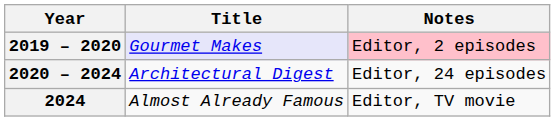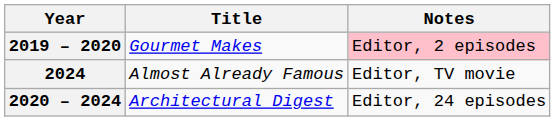 <table class="wikitable sortable">
 <tr>
 <th>Year</th>
 <th>Title</th>
 <th>Notes</th>
 </tr>
 <tr>
 <th scope="row">2019 – 2020</th>
-<td style="background: lavender;"><em><a href='#'>Gourmet Makes</a></em></td>
+<td><em><a href='#'>Gourmet Makes</a></em></td>
 <td style="background: pink;">Editor, 2 episodes</td>
+</tr>
+<tr>
+<th scope="row">2024</th>
+<td><em>Almost Already Famous</em></td>
+<td>Editor, TV movie</td>
 </tr>
 <tr>
 <th scope="row">2020 – 2024</th>
 <td><em><a href='#'>Architectural Digest</a></em></td>
 <td>Editor, 24 episodes</td>
 </tr>
-<tr>
-<th scope="row">2024</th>
-<td><em>Almost Already Famous</em></td>
-<td>Editor, TV movie</td>
-</tr>
 </table>
